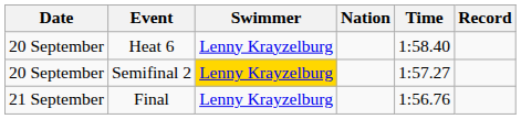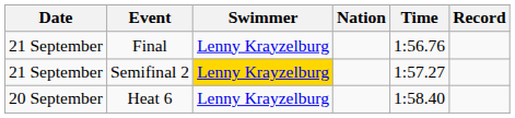 <table class="wikitable" style="text-align:center">
 <tr>
 <th>Date</th>
 <th>Event</th>
 <th>Swimmer</th>
 <th>Nation</th>
 <th>Time</th>
 <th>Record</th>
 </tr>
 <tr>
+<td>21 September</td>
+<td>Final</td>
+<td align=left><a href='#'>Lenny Krayzelburg</a></td>
+<td align=left></td>
+<td>1:56.76</td>
+<td></td>
+</tr>
+<tr>
+<td>21 September</td>
+<td>Semifinal 2</td>
+<td align=left style="background: gold;"><a href='#'>Lenny Krayzelburg</a></td>
+<td align=left></td>
+<td>1:57.27</td>
+<td></td>
+</tr>
+<tr>
 <td>20 September</td>
 <td>Heat 6</td>
 <td align=left><a href='#'>Lenny Krayzelburg</a></td>
 <td align=left></td>
 <td>1:58.40</td>
 <td></td>
 </tr>
-<tr>
-<td>20 September</td>
-<td>Semifinal 2</td>
-<td align=left style="background: gold;"><a href='#'>Lenny Krayzelburg</a></td>
-<td align=left></td>
-<td>1:57.27</td>
-<td></td>
-</tr>
-<tr>
-<td>21 September</td>
-<td>Final</td>
-<td align=left><a href='#'>Lenny Krayzelburg</a></td>
-<td align=left></td>
-<td>1:56.76</td>
-<td></td>
-</tr>
 </table>
